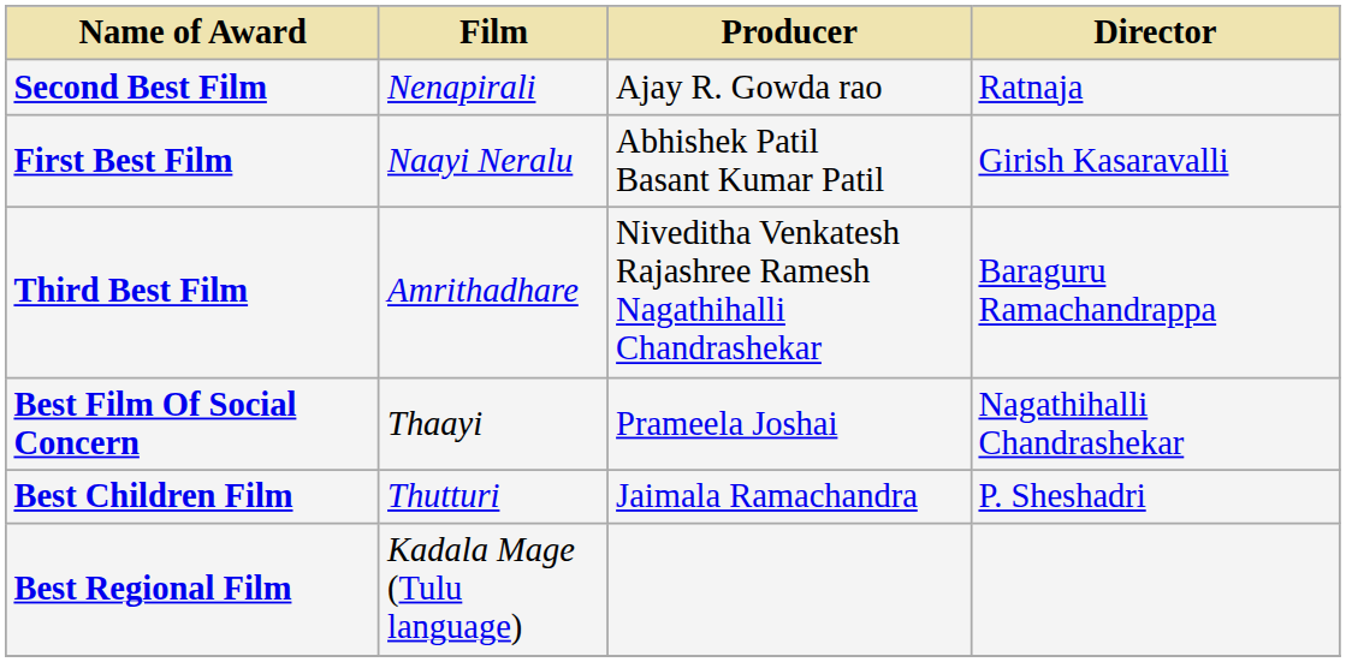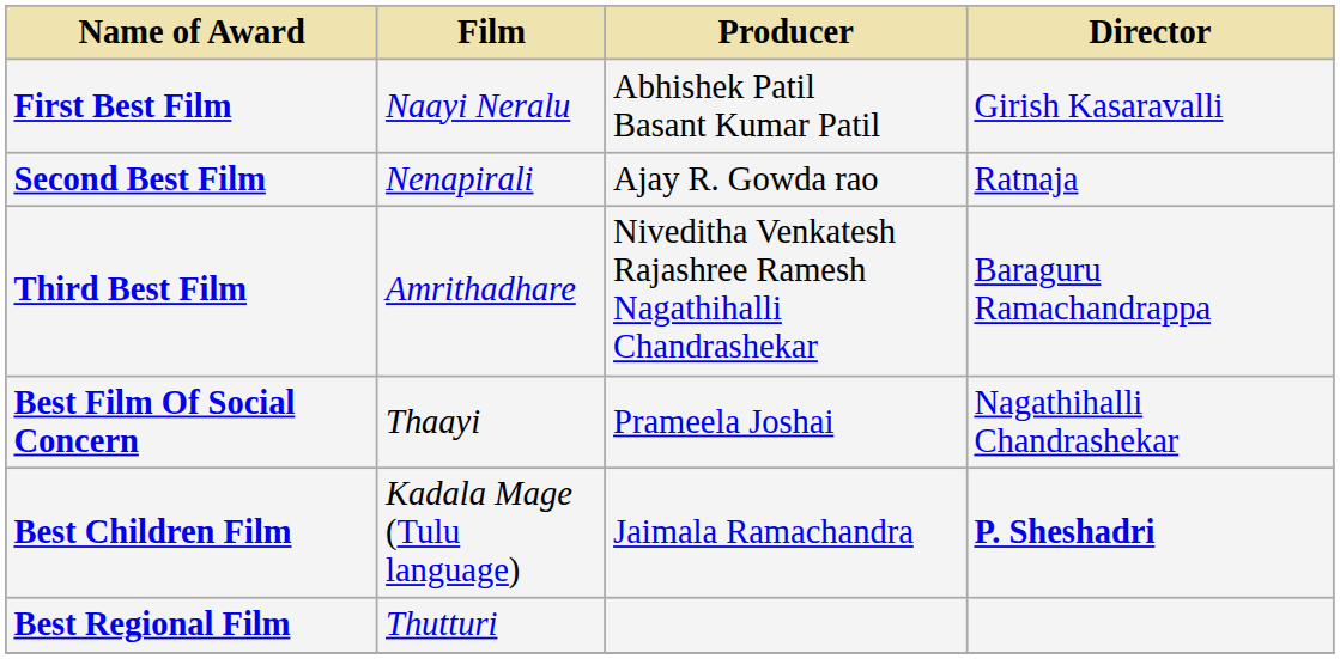 <table class="wikitable" style="width:100%;">
 <tr>
 <th style="background-color:#EFE4B0;">Name of Award</th>
 <th style="background-color:#EFE4B0;">Film</th>
 <th style="background-color:#EFE4B0;">Producer</th>
 <th style="background-color:#EFE4B0;">Director</th>
 </tr>
 <tr style="background-color:#F4F4F4">
+<td><strong><a href='#'>First Best Film</a></strong></td>
+<td><em><a href='#'>Naayi Neralu</a></em></td>
+<td>Abhishek Patil<br>Basant Kumar Patil</td>
+<td><a href='#'>Girish Kasaravalli</a></td>
+</tr>
+<tr style="background-color:#F4F4F4">
 <td><strong><a href='#'>Second Best Film</a></strong></td>
 <td><em><a href='#'>Nenapirali</a></em></td>
 <td>Ajay R. Gowda rao</td>
 <td><a href='#'>Ratnaja</a></td>
-</tr>
-<tr style="background-color:#F4F4F4">
-<td><strong><a href='#'>First Best Film</a></strong></td>
-<td><em><a href='#'>Naayi Neralu</a></em></td>
-<td>Abhishek Patil<br>Basant Kumar Patil</td>
-<td><a href='#'>Girish Kasaravalli</a></td>
 </tr>
 <tr style="background-color:#F4F4F4">
 <td><strong><a href='#'>Third Best Film</a></strong></td>
 <td><em><a href='#'>Amrithadhare</a></em></td>
 <td>Niveditha Venkatesh<br>Rajashree Ramesh<br><a href='#'>Nagathihalli Chandrashekar</a></td>
 <td><a href='#'>Baraguru Ramachandrappa</a></td>
 </tr>
 <tr style="background-color:#F4F4F4">
 <td><strong><a href='#'>Best Film Of Social Concern</a></strong></td>
 <td><em>Thaayi</em></td>
 <td><a href='#'>Prameela Joshai</a></td>
 <td><a href='#'>Nagathihalli Chandrashekar</a></td>
 </tr>
 <tr style="background-color:#F4F4F4">
 <td><strong><a href='#'>Best Children Film</a></strong></td>
-<td><em><a href='#'>Thutturi</a></em></td>
+<td><em>Kadala Mage</em><br>(<a href='#'>Tulu language</a>)</td>
 <td><a href='#'>Jaimala Ramachandra</a></td>
-<td><a href='#'>P. Sheshadri</a></td>
+<td><strong><a href='#'>P. Sheshadri</a></strong></td>
 </tr>
 <tr style="background-color:#F4F4F4">
 <td><strong><a href='#'>Best Regional Film</a></strong></td>
-<td><em>Kadala Mage</em><br>(<a href='#'>Tulu language</a>)</td>
+<td><em><a href='#'>Thutturi</a></em></td>
 <td></td>
 <td></td>
 </tr>
 <tr style="background-color:#F4F4F4">
 </tr>
 </table>
